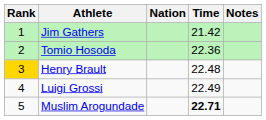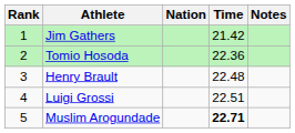 <table class="wikitable sortable" style="text-align:center">
 <tr>
 <th>Rank</th>
 <th>Athlete</th>
 <th>Nation</th>
 <th>Time</th>
 <th>Notes</th>
 </tr>
 <tr bgcolor=bbf3bb>
 <td>1</td>
 <td align=left><a href='#'>Jim Gathers</a></td>
 <td align=left></td>
 <td>21.42</td>
 <td></td>
 </tr>
 <tr bgcolor=bbf3bb>
 <td>2</td>
 <td align=left><a href='#'>Tomio Hosoda</a></td>
 <td align=left></td>
 <td>22.36</td>
 <td></td>
 </tr>
 <tr>
-<td style="background: gold;">3</td>
+<td>3</td>
 <td align=left><a href='#'>Henry Brault</a></td>
 <td align=left></td>
 <td>22.48</td>
 <td></td>
 </tr>
 <tr>
 <td>4</td>
 <td align=left><a href='#'>Luigi Grossi</a></td>
 <td align=left></td>
-<td>22.49</td>
+<td>22.51</td>
 <td></td>
 </tr>
 <tr>
 <td>5</td>
 <td align=left><a href='#'>Muslim Arogundade</a></td>
 <td align=left></td>
 <td><strong>22.71</strong></td>
 <td></td>
 </tr>
 </table>
